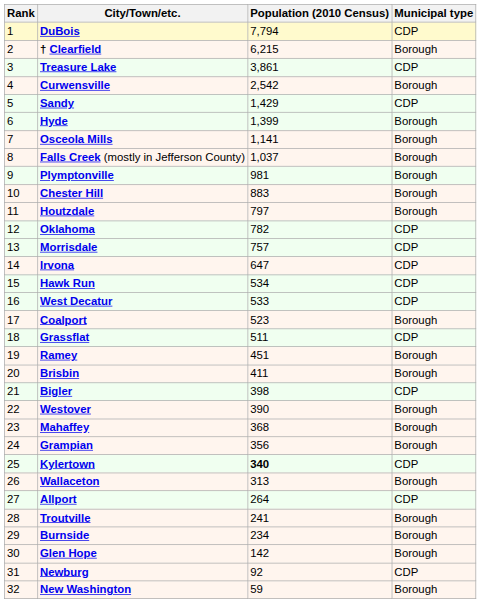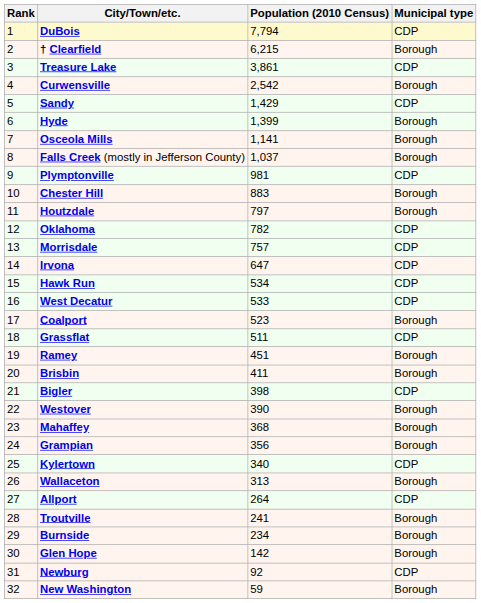 <table class="wikitable sortable">
 <tr>
 <th>Rank</th>
 <th>City/Town/etc.</th>
 <th>Population (2010 Census)</th>
 <th>Municipal type</th>
 </tr>
 <tr style="background-color:#FFFACD;">
 <td>1</td>
 <td><strong><a href='#'>DuBois</a></strong></td>
 <td>7,794</td>
 <td>CDP</td>
 </tr>
 <tr style="background-color:#FFF5EE;">
 <td>2</td>
 <td><strong>† <a href='#'>Clearfield</a></strong></td>
 <td>6,215</td>
 <td>Borough</td>
 </tr>
 <tr style="background-color:#F0FFF0;">
 <td>3</td>
 <td><strong><a href='#'>Treasure Lake</a></strong></td>
 <td>3,861</td>
 <td>CDP</td>
 </tr>
 <tr style="background-color:#FFF5EE;">
 <td>4</td>
 <td><strong><a href='#'>Curwensville</a></strong></td>
 <td>2,542</td>
 <td>Borough</td>
 </tr>
 <tr style="background-color:#F0FFF0;">
 <td>5</td>
 <td><strong><a href='#'>Sandy</a></strong></td>
 <td>1,429</td>
 <td>CDP</td>
 </tr>
 <tr style="background-color:#F0FFF0;">
 <td>6</td>
 <td><strong><a href='#'>Hyde</a></strong></td>
 <td>1,399</td>
 <td>Borough</td>
 </tr>
 <tr style="background-color:#FFF5EE;">
 <td>7</td>
 <td><strong><a href='#'>Osceola Mills</a></strong></td>
 <td>1,141</td>
 <td>Borough</td>
 </tr>
 <tr style="background-color:#FFF5EE;">
 <td>8</td>
 <td><strong><a href='#'>Falls Creek</a></strong> (mostly in Jefferson County)</td>
 <td>1,037</td>
 <td>Borough</td>
 </tr>
 <tr style="background-color:#F0FFF0;">
 <td>9</td>
 <td><strong><a href='#'>Plymptonville</a></strong></td>
 <td>981</td>
-<td>Borough</td>
+<td>CDP</td>
 </tr>
 <tr style="background-color:#FFF5EE;">
 <td>10</td>
 <td><strong><a href='#'>Chester Hill</a></strong></td>
 <td>883</td>
 <td>Borough</td>
 </tr>
 <tr style="background-color:#FFF5EE;">
 <td>11</td>
 <td><strong><a href='#'>Houtzdale</a></strong></td>
 <td>797</td>
 <td>Borough</td>
 </tr>
 <tr style="background-color:#F0FFF0;">
 <td>12</td>
 <td><strong><a href='#'>Oklahoma</a></strong></td>
 <td>782</td>
 <td>CDP</td>
 </tr>
 <tr style="background-color:#F0FFF0;">
 <td>13</td>
 <td><strong><a href='#'>Morrisdale</a></strong></td>
 <td>757</td>
 <td>CDP</td>
 </tr>
 <tr style="background-color:#FFF5EE;">
 <td>14</td>
 <td><strong><a href='#'>Irvona</a></strong></td>
 <td>647</td>
 <td>CDP</td>
 </tr>
 <tr style="background-color:#F0FFF0;">
 <td>15</td>
 <td><strong><a href='#'>Hawk Run</a></strong></td>
 <td>534</td>
 <td>CDP</td>
 </tr>
 <tr style="background-color:#F0FFF0;">
 <td>16</td>
 <td><strong><a href='#'>West Decatur</a></strong></td>
 <td>533</td>
 <td>CDP</td>
 </tr>
 <tr style="background-color:#FFF5EE;">
 <td>17</td>
 <td><strong><a href='#'>Coalport</a></strong></td>
 <td>523</td>
 <td>Borough</td>
 </tr>
 <tr style="background-color:#F0FFF0;">
 <td>18</td>
 <td><strong><a href='#'>Grassflat</a></strong></td>
 <td>511</td>
 <td>CDP</td>
 </tr>
 <tr style="background-color:#FFF5EE;">
 <td>19</td>
 <td><strong><a href='#'>Ramey</a></strong></td>
 <td>451</td>
 <td>Borough</td>
 </tr>
 <tr style="background-color:#FFF5EE;">
 <td>20</td>
 <td><strong><a href='#'>Brisbin</a></strong></td>
 <td>411</td>
 <td>Borough</td>
 </tr>
 <tr style="background-color:#F0FFF0;">
 <td>21</td>
 <td><strong><a href='#'>Bigler</a></strong></td>
 <td>398</td>
 <td>CDP</td>
 </tr>
 <tr style="background-color:#FFF5EE;">
 <td>22</td>
 <td><strong><a href='#'>Westover</a></strong></td>
 <td>390</td>
 <td>Borough</td>
 </tr>
 <tr style="background-color:#FFF5EE;">
 <td>23</td>
 <td><strong><a href='#'>Mahaffey</a></strong></td>
 <td>368</td>
 <td>Borough</td>
 </tr>
 <tr style="background-color:#FFF5EE;">
 <td>24</td>
 <td><strong><a href='#'>Grampian</a></strong></td>
 <td>356</td>
 <td>Borough</td>
 </tr>
 <tr style="background-color:#F0FFF0;">
 <td>25</td>
 <td><strong><a href='#'>Kylertown</a></strong></td>
-<td><strong>340</strong></td>
+<td>340</td>
 <td>CDP</td>
 </tr>
 <tr style="background-color:#FFF5EE;">
 <td>26</td>
 <td><strong><a href='#'>Wallaceton</a></strong></td>
 <td>313</td>
 <td>Borough</td>
 </tr>
 <tr style="background-color:#F0FFF0;">
 <td>27</td>
 <td><strong><a href='#'>Allport</a></strong></td>
 <td>264</td>
 <td>CDP</td>
 </tr>
 <tr style="background-color:#FFF5EE;">
 <td>28</td>
 <td><strong><a href='#'>Troutville</a></strong></td>
 <td>241</td>
 <td>Borough</td>
 </tr>
 <tr style="background-color:#FFF5EE;">
 <td>29</td>
 <td><strong><a href='#'>Burnside</a></strong></td>
 <td>234</td>
 <td>Borough</td>
 </tr>
 <tr style="background-color:#FFF5EE;">
 <td>30</td>
 <td><strong><a href='#'>Glen Hope</a></strong></td>
 <td>142</td>
 <td>Borough</td>
 </tr>
 <tr style="background-color:#FFF5EE;">
 <td>31</td>
 <td><strong><a href='#'>Newburg</a></strong></td>
 <td>92</td>
 <td>CDP</td>
 </tr>
 <tr style="background-color:#FFF5EE;">
 <td>32</td>
 <td><strong><a href='#'>New Washington</a></strong></td>
 <td>59</td>
 <td>Borough</td>
 </tr>
 </table>
